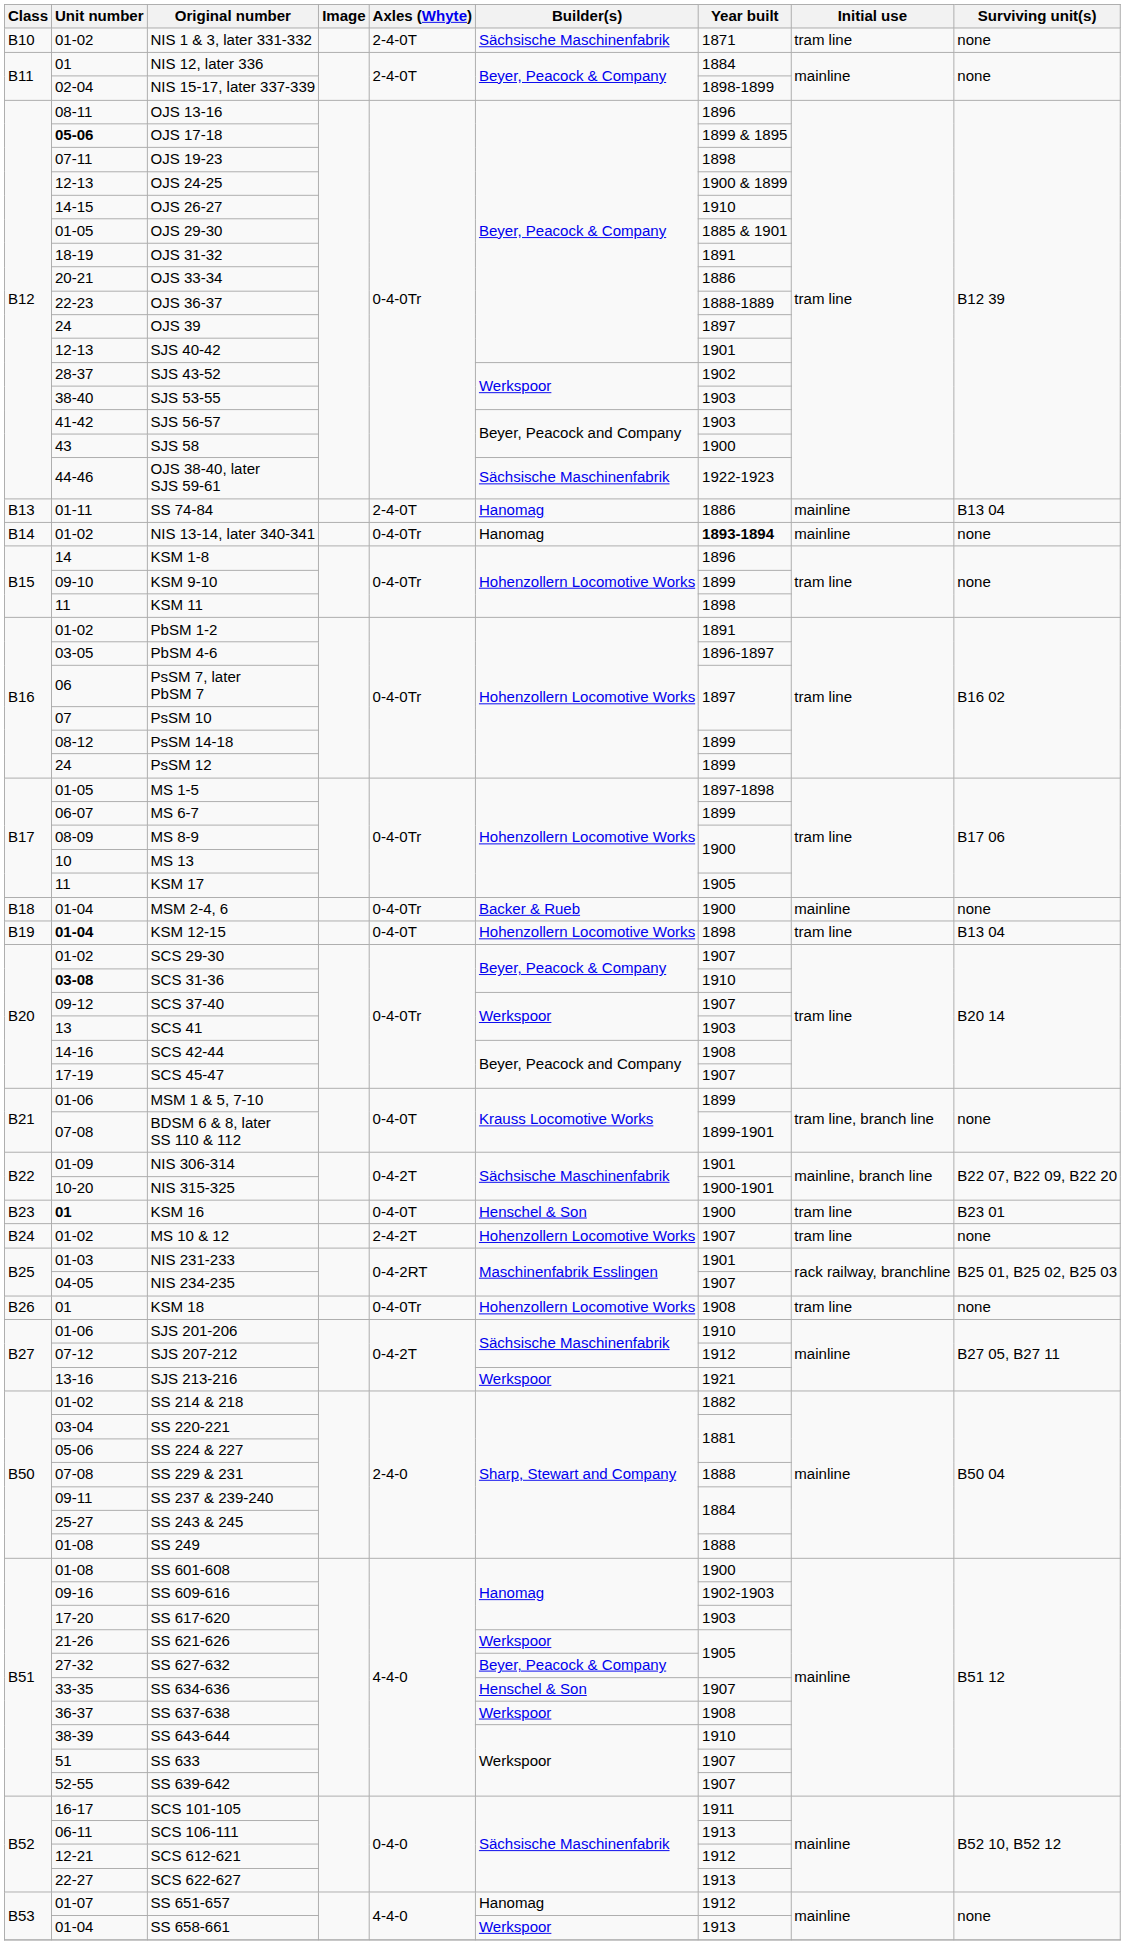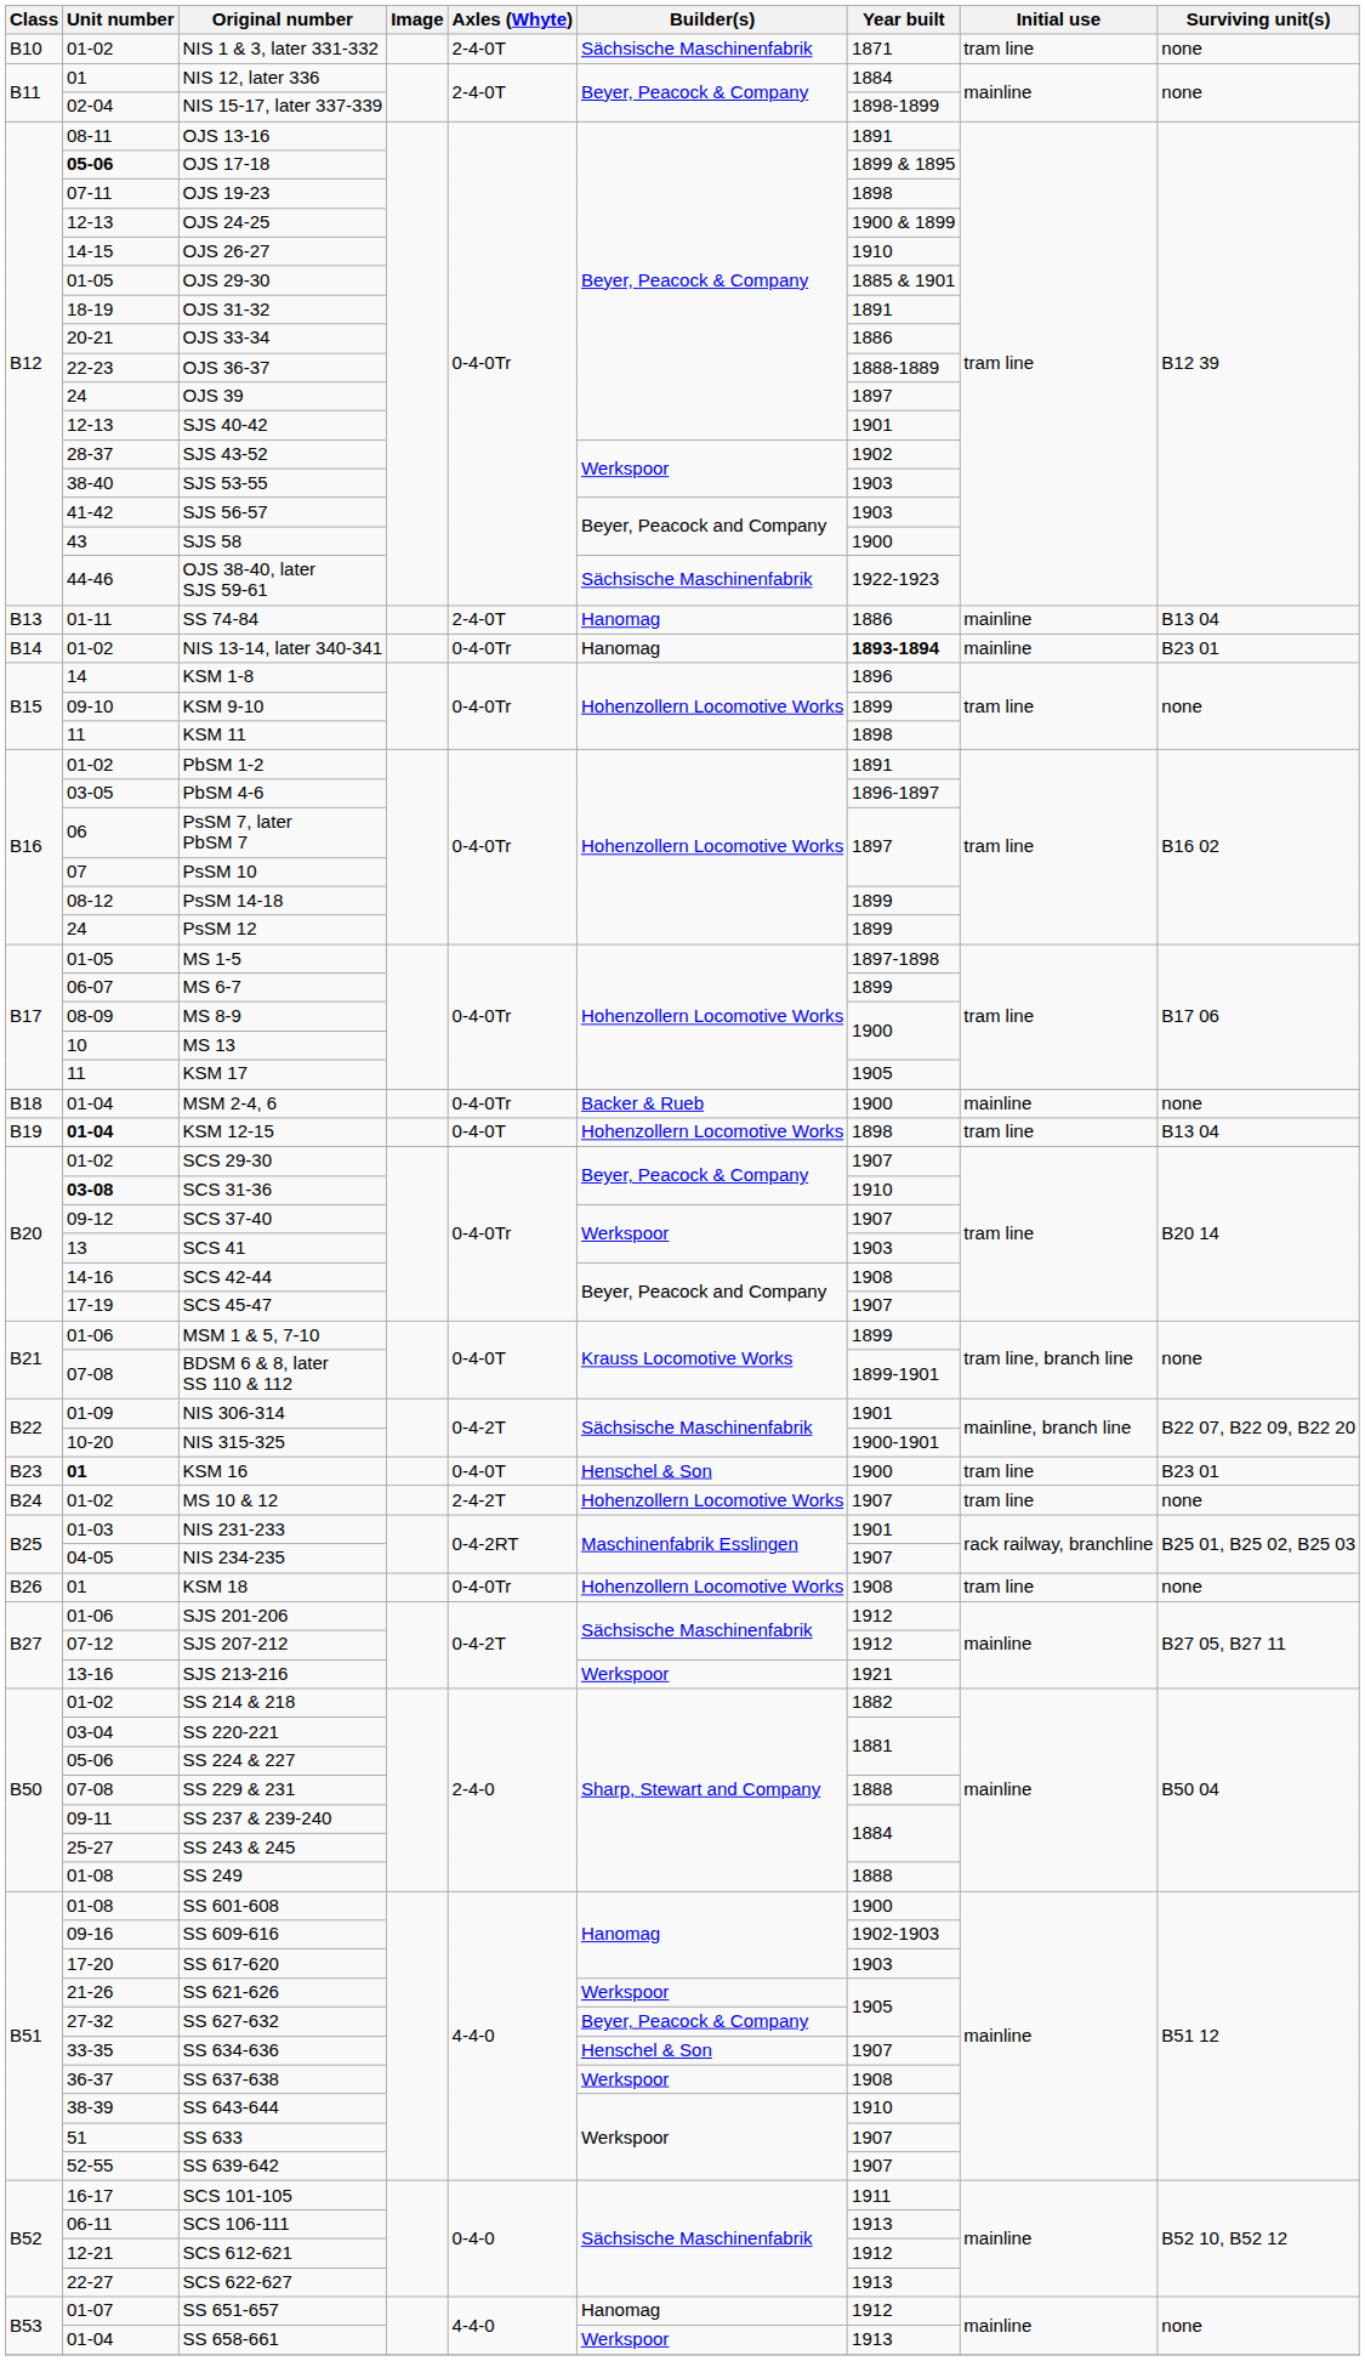 <table class="wikitable">
 <tr>
 <th>Class</th>
 <th>Unit number</th>
 <th>Original number</th>
 <th>Image</th>
 <th>Axles (<a href='#'>Whyte</a>)</th>
 <th>Builder(s)</th>
 <th>Year built</th>
 <th>Initial use</th>
 <th>Surviving unit(s)</th>
 </tr>
 <tr>
 <td>B10</td>
 <td>01-02</td>
 <td>NIS 1 & 3, later 331-332</td>
 <td></td>
 <td>2-4-0T</td>
 <td> <a href='#'>Sächsische Maschinenfabrik</a></td>
 <td>1871</td>
 <td>tram line</td>
 <td>none</td>
 </tr>
 <tr>
 <td rowspan="2">B11</td>
 <td>01</td>
 <td>NIS 12, later 336</td>
 <td rowspan="2"></td>
 <td rowspan="2">2-4-0T</td>
 <td rowspan="2"> <a href='#'>Beyer, Peacock & Company</a></td>
 <td>1884</td>
 <td rowspan="2">mainline</td>
 <td rowspan="2">none</td>
 </tr>
 <tr>
 <td>02-04</td>
 <td>NIS 15-17, later 337-339</td>
 <td>1898-1899</td>
 </tr>
 <tr>
 <td rowspan="16">B12</td>
 <td>08-11</td>
 <td>OJS 13-16</td>
 <td rowspan="16"><br></td>
 <td rowspan="16">0-4-0Tr</td>
 <td rowspan="11"> <a href='#'>Beyer, Peacock & Company</a></td>
-<td>1896</td>
+<td>1891</td>
 <td rowspan="16">tram line</td>
 <td rowspan="16">B12 39</td>
 </tr>
 <tr>
 <td><strong>05-06</strong></td>
 <td>OJS 17-18</td>
 <td>1899 & 1895</td>
 </tr>
 <tr>
 <td>07-11</td>
 <td>OJS 19-23</td>
 <td>1898</td>
 </tr>
 <tr>
 <td>12-13</td>
 <td>OJS 24-25</td>
 <td>1900 & 1899</td>
 </tr>
 <tr>
 <td>14-15</td>
 <td>OJS 26-27</td>
 <td>1910</td>
 </tr>
 <tr>
 <td>01-05</td>
 <td>OJS 29-30</td>
 <td>1885 & 1901</td>
 </tr>
 <tr>
 <td>18-19</td>
 <td>OJS 31-32</td>
 <td>1891</td>
 </tr>
 <tr>
 <td>20-21</td>
 <td>OJS 33-34</td>
 <td>1886</td>
 </tr>
 <tr>
 <td>22-23</td>
 <td>OJS 36-37</td>
 <td>1888-1889</td>
 </tr>
 <tr>
 <td>24</td>
 <td>OJS 39</td>
 <td>1897</td>
 </tr>
 <tr>
 <td>12-13</td>
 <td>SJS 40-42</td>
 <td>1901</td>
 </tr>
 <tr>
 <td>28-37</td>
 <td>SJS 43-52</td>
 <td rowspan="2"> <a href='#'>Werkspoor</a></td>
 <td>1902</td>
 </tr>
 <tr>
 <td>38-40</td>
 <td>SJS 53-55</td>
 <td>1903</td>
 </tr>
 <tr>
 <td>41-42</td>
 <td>SJS 56-57</td>
 <td rowspan="2"> Beyer, Peacock and Company</td>
 <td>1903</td>
 </tr>
 <tr>
 <td>43</td>
 <td>SJS 58</td>
 <td>1900</td>
 </tr>
 <tr>
 <td>44-46</td>
 <td>OJS 38-40, later<br>SJS 59-61</td>
 <td> <a href='#'>Sächsische Maschinenfabrik</a></td>
 <td>1922-1923</td>
 </tr>
 <tr>
 <td>B13</td>
 <td>01-11</td>
 <td>SS 74-84</td>
 <td></td>
 <td>2-4-0T</td>
 <td> <a href='#'>Hanomag</a></td>
 <td>1886</td>
 <td>mainline</td>
 <td>B13 04</td>
 </tr>
 <tr>
 <td>B14</td>
 <td>01-02</td>
 <td>NIS 13-14, later 340-341</td>
 <td></td>
 <td>0-4-0Tr</td>
 <td> Hanomag</td>
 <td><strong>1893-1894</strong></td>
 <td>mainline</td>
-<td>none</td>
+<td>B23 01</td>
 </tr>
 <tr>
 <td rowspan="3">B15</td>
 <td>14</td>
 <td>KSM 1-8</td>
 <td rowspan="3"></td>
 <td rowspan="3">0-4-0Tr</td>
 <td rowspan="3"> <a href='#'>Hohenzollern Locomotive Works</a></td>
 <td>1896</td>
 <td rowspan="3">tram line</td>
 <td rowspan="3">none</td>
 </tr>
 <tr>
 <td>09-10</td>
 <td>KSM 9-10</td>
 <td>1899</td>
 </tr>
 <tr>
 <td>11</td>
 <td>KSM 11</td>
 <td>1898</td>
 </tr>
 <tr>
 <td rowspan="6">B16</td>
 <td>01-02</td>
 <td>PbSM 1-2</td>
 <td rowspan="6"></td>
 <td rowspan="6">0-4-0Tr</td>
 <td rowspan="6"> <a href='#'>Hohenzollern Locomotive Works</a></td>
 <td>1891</td>
 <td rowspan="6">tram line</td>
 <td rowspan="6">B16 02</td>
 </tr>
 <tr>
 <td>03-05</td>
 <td>PbSM 4-6</td>
 <td>1896-1897</td>
 </tr>
 <tr>
 <td>06</td>
 <td>PsSM 7, later<br>PbSM 7</td>
 <td rowspan="2">1897</td>
 </tr>
 <tr>
 <td>07</td>
 <td>PsSM 10</td>
 </tr>
 <tr>
 <td>08-12</td>
 <td>PsSM 14-18</td>
 <td>1899</td>
 </tr>
 <tr>
 <td>24</td>
 <td>PsSM 12</td>
 <td>1899</td>
 </tr>
 <tr>
 <td rowspan="5">B17</td>
 <td>01-05</td>
 <td>MS 1-5</td>
 <td rowspan="5"></td>
 <td rowspan="5">0-4-0Tr</td>
 <td rowspan="5"> <a href='#'>Hohenzollern Locomotive Works</a></td>
 <td>1897-1898</td>
 <td rowspan="5">tram line</td>
 <td rowspan="5">B17 06</td>
 </tr>
 <tr>
 <td>06-07</td>
 <td>MS 6-7</td>
 <td>1899</td>
 </tr>
 <tr>
 <td>08-09</td>
 <td>MS 8-9</td>
 <td rowspan="2">1900</td>
 </tr>
 <tr>
 <td>10</td>
 <td>MS 13</td>
 </tr>
 <tr>
 <td>11</td>
 <td>KSM 17</td>
 <td>1905</td>
 </tr>
 <tr>
 <td>B18</td>
 <td>01-04</td>
 <td>MSM 2-4, 6</td>
 <td></td>
 <td>0-4-0Tr</td>
 <td> <a href='#'>Backer & Rueb</a></td>
 <td>1900</td>
 <td>mainline</td>
 <td>none</td>
 </tr>
 <tr>
 <td>B19</td>
 <td><strong>01-04</strong></td>
 <td>KSM 12-15</td>
 <td></td>
 <td>0-4-0T</td>
 <td> <a href='#'>Hohenzollern Locomotive Works</a></td>
 <td>1898</td>
 <td>tram line</td>
 <td>B13 04</td>
 </tr>
 <tr>
 <td rowspan="6">B20</td>
 <td>01-02</td>
 <td>SCS 29-30</td>
 <td rowspan="6"></td>
 <td rowspan="6">0-4-0Tr</td>
 <td rowspan="2"> <a href='#'>Beyer, Peacock & Company</a></td>
 <td>1907</td>
 <td rowspan="6">tram line</td>
 <td rowspan="6">B20 14</td>
 </tr>
 <tr>
 <td><strong>03-08</strong></td>
 <td>SCS 31-36</td>
 <td>1910</td>
 </tr>
 <tr>
 <td>09-12</td>
 <td>SCS 37-40</td>
 <td rowspan="2"> <a href='#'>Werkspoor</a></td>
 <td>1907</td>
 </tr>
 <tr>
 <td>13</td>
 <td>SCS 41</td>
 <td>1903</td>
 </tr>
 <tr>
 <td>14-16</td>
 <td>SCS 42-44</td>
 <td rowspan="2"> Beyer, Peacock and Company</td>
 <td>1908</td>
 </tr>
 <tr>
 <td>17-19</td>
 <td>SCS 45-47</td>
 <td>1907</td>
 </tr>
 <tr>
 <td rowspan="2">B21</td>
 <td>01-06</td>
 <td>MSM 1 & 5, 7-10</td>
 <td rowspan="2"></td>
 <td rowspan="2">0-4-0T</td>
 <td rowspan="2"> <a href='#'>Krauss Locomotive Works</a></td>
 <td>1899</td>
 <td rowspan="2">tram line, branch line</td>
 <td rowspan="2">none</td>
 </tr>
 <tr>
 <td>07-08</td>
 <td>BDSM 6 & 8, later<br>SS 110 & 112</td>
 <td>1899-1901</td>
 </tr>
 <tr>
 <td rowspan="2">B22</td>
 <td>01-09</td>
 <td>NIS 306-314</td>
 <td rowspan="2"></td>
 <td rowspan="2">0-4-2T</td>
 <td rowspan="2"> <a href='#'>Sächsische Maschinenfabrik</a></td>
 <td>1901</td>
 <td rowspan="2">mainline, branch line</td>
 <td rowspan="2">B22 07, B22 09, B22 20</td>
 </tr>
 <tr>
 <td>10-20</td>
 <td>NIS 315-325</td>
 <td>1900-1901</td>
 </tr>
 <tr>
 <td>B23</td>
 <td><strong>01</strong></td>
 <td>KSM 16</td>
 <td></td>
 <td>0-4-0T</td>
 <td> <a href='#'>Henschel & Son</a></td>
 <td>1900</td>
 <td>tram line</td>
 <td>B23 01</td>
 </tr>
 <tr>
 <td>B24</td>
 <td>01-02</td>
 <td>MS 10 & 12</td>
 <td></td>
 <td>2-4-2T</td>
 <td> <a href='#'>Hohenzollern Locomotive Works</a></td>
 <td>1907</td>
 <td>tram line</td>
 <td>none</td>
 </tr>
 <tr>
 <td rowspan="2">B25</td>
 <td>01-03</td>
 <td>NIS 231-233</td>
 <td rowspan="2"></td>
 <td rowspan="2">0-4-2RT</td>
 <td rowspan="2"> <a href='#'>Maschinenfabrik Esslingen</a></td>
 <td>1901</td>
 <td rowspan="2">rack railway, branchline</td>
 <td rowspan="2">B25 01, B25 02, B25 03</td>
 </tr>
 <tr>
 <td>04-05</td>
 <td>NIS 234-235</td>
 <td>1907</td>
 </tr>
 <tr>
 <td>B26</td>
 <td>01</td>
 <td>KSM 18</td>
 <td></td>
 <td>0-4-0Tr</td>
 <td> <a href='#'>Hohenzollern Locomotive Works</a></td>
 <td>1908</td>
 <td>tram line</td>
 <td>none</td>
 </tr>
 <tr>
 <td rowspan="3">B27</td>
 <td>01-06</td>
 <td>SJS 201-206</td>
 <td rowspan="3"></td>
 <td rowspan="3">0-4-2T</td>
 <td rowspan="2"> <a href='#'>Sächsische Maschinenfabrik</a></td>
-<td>1910</td>
+<td>1912</td>
 <td rowspan="3">mainline</td>
 <td rowspan="3">B27 05, B27 11</td>
 </tr>
 <tr>
 <td>07-12</td>
 <td>SJS 207-212</td>
 <td>1912</td>
 </tr>
 <tr>
 <td>13-16</td>
 <td>SJS 213-216</td>
 <td> <a href='#'>Werkspoor</a></td>
 <td>1921</td>
 </tr>
 <tr>
 <td rowspan="7">B50</td>
 <td>01-02</td>
 <td>SS 214 & 218</td>
 <td rowspan="7"></td>
 <td rowspan="7">2-4-0</td>
 <td rowspan="7"> <a href='#'>Sharp, Stewart and Company</a></td>
 <td>1882</td>
 <td rowspan="7">mainline</td>
 <td rowspan="7">B50 04</td>
 </tr>
 <tr>
 <td>03-04</td>
 <td>SS 220-221</td>
 <td rowspan="2">1881</td>
 </tr>
 <tr>
 <td>05-06</td>
 <td>SS 224 & 227</td>
 </tr>
 <tr>
 <td>07-08</td>
 <td>SS 229 & 231</td>
 <td>1888</td>
 </tr>
 <tr>
 <td>09-11</td>
 <td>SS 237 & 239-240</td>
 <td rowspan="2">1884</td>
 </tr>
 <tr>
 <td>25-27</td>
 <td>SS 243 & 245</td>
 </tr>
 <tr>
 <td>01-08</td>
 <td>SS 249</td>
 <td>1888</td>
 </tr>
 <tr>
 <td rowspan="10">B51</td>
 <td>01-08</td>
 <td>SS 601-608</td>
 <td rowspan="10"></td>
 <td rowspan="10">4-4-0</td>
 <td rowspan="3"> <a href='#'>Hanomag</a></td>
 <td>1900</td>
 <td rowspan="10">mainline</td>
 <td rowspan="10">B51 12</td>
 </tr>
 <tr>
 <td>09-16</td>
 <td>SS 609-616</td>
 <td>1902-1903</td>
 </tr>
 <tr>
 <td>17-20</td>
 <td>SS 617-620</td>
 <td>1903</td>
 </tr>
 <tr>
 <td>21-26</td>
 <td>SS 621-626</td>
 <td> <a href='#'>Werkspoor</a></td>
 <td rowspan="2">1905</td>
 </tr>
 <tr>
 <td>27-32</td>
 <td>SS 627-632</td>
 <td> <a href='#'>Beyer, Peacock & Company</a></td>
 </tr>
 <tr>
 <td>33-35</td>
 <td>SS 634-636</td>
 <td> <a href='#'>Henschel & Son</a></td>
 <td>1907</td>
 </tr>
 <tr>
 <td>36-37</td>
 <td>SS 637-638</td>
 <td> <a href='#'>Werkspoor</a></td>
 <td>1908</td>
 </tr>
 <tr>
 <td>38-39</td>
 <td>SS 643-644</td>
 <td rowspan="3"> Werkspoor</td>
 <td>1910</td>
 </tr>
 <tr>
 <td>51</td>
 <td>SS 633</td>
 <td>1907</td>
 </tr>
 <tr>
 <td>52-55</td>
 <td>SS 639-642</td>
 <td>1907</td>
 </tr>
 <tr>
 <td rowspan="4">B52</td>
 <td>16-17</td>
 <td>SCS 101-105</td>
 <td rowspan="4"></td>
 <td rowspan="4">0-4-0</td>
 <td rowspan="4"> <a href='#'>Sächsische Maschinenfabrik</a></td>
 <td>1911</td>
 <td rowspan="4">mainline</td>
 <td rowspan="4">B52 10, B52 12</td>
 </tr>
 <tr>
 <td>06-11</td>
 <td>SCS 106-111</td>
 <td>1913</td>
 </tr>
 <tr>
 <td>12-21</td>
 <td>SCS 612-621</td>
 <td>1912</td>
 </tr>
 <tr>
 <td>22-27</td>
 <td>SCS 622-627</td>
 <td>1913</td>
 </tr>
 <tr>
 <td rowspan="2">B53</td>
 <td>01-07</td>
 <td>SS 651-657</td>
 <td rowspan="2"></td>
 <td rowspan="2">4-4-0</td>
 <td> Hanomag</td>
 <td>1912</td>
 <td rowspan="2">mainline</td>
 <td rowspan="2">none</td>
 </tr>
 <tr>
 <td>01-04</td>
 <td>SS 658-661</td>
 <td> <a href='#'>Werkspoor</a></td>
 <td>1913</td>
 </tr>
 <tr>
 </tr>
 </table>
